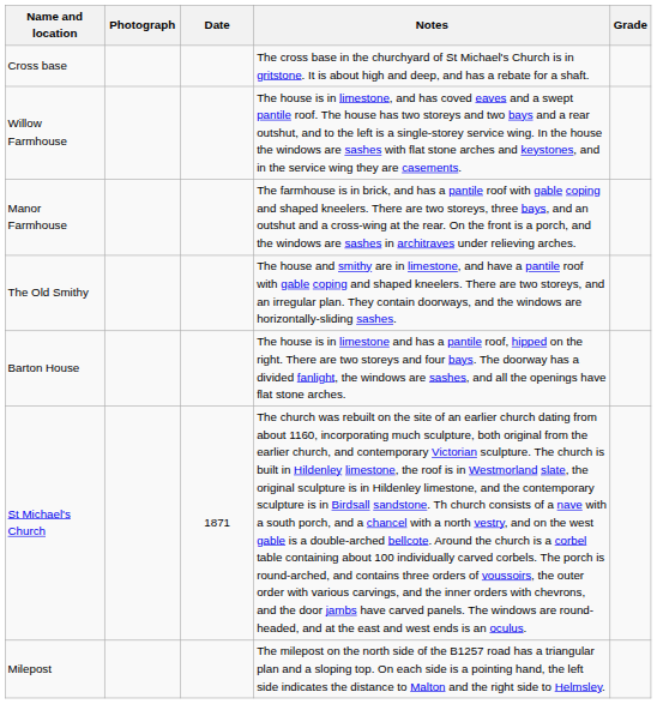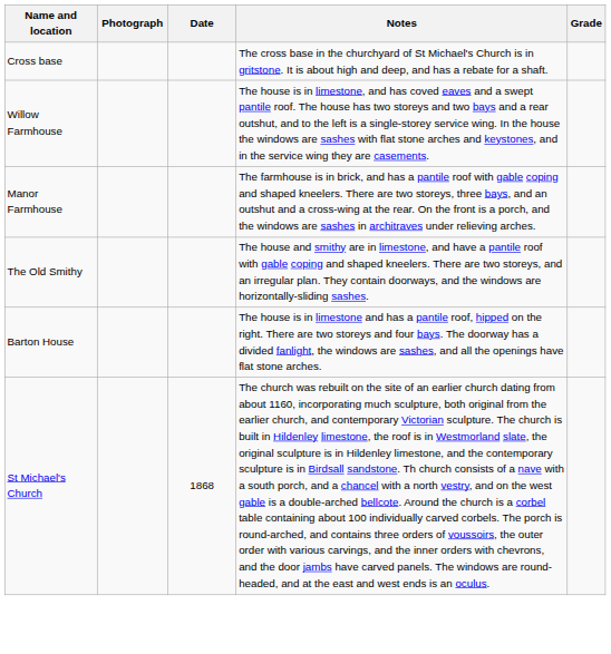 <table class="wikitable sortable plainrowheaders" style="width:100%; border:0px; text-align:left; line-height:150%">
 <tr>
 <th scope="col"  style="width:150px">Name and location</th>
 <th scope="col"  style="width:100px" class="unsortable">Photograph</th>
 <th scope="col"  style="width:120px">Date</th>
 <th scope="col"  style="width:650px" class="unsortable">Notes</th>
 <th scope="col"  style="width:50px">Grade</th>
 </tr>
 <tr>
 <td>Cross base<br><small></small></td>
 <td></td>
 <td align="center"></td>
 <td>The cross base in the churchyard of St Michael's Church is in <a href='#'>gritstone</a>.  It is about  high and  deep, and has a rebate for a shaft.</td>
 <td align="center" ></td>
 </tr>
 <tr>
 <td>Willow Farmhouse<br><small></small></td>
 <td></td>
 <td align="center"></td>
 <td>The house is in <a href='#'>limestone</a>, and has coved <a href='#'>eaves</a> and a swept <a href='#'>pantile</a> roof.  The house has two storeys and two <a href='#'>bays</a> and a rear outshut, and to the left is a single-storey service wing.  In the house the windows are <a href='#'>sashes</a> with flat stone arches and <a href='#'>keystones</a>, and in the service wing they are <a href='#'>casements</a>.</td>
 <td align="center" ></td>
 </tr>
 <tr>
 <td>Manor Farmhouse<br><small></small></td>
 <td></td>
 <td align="center"></td>
 <td>The farmhouse is in brick, and has a <a href='#'>pantile</a> roof with <a href='#'>gable</a> <a href='#'>coping</a> and shaped kneelers.  There are two storeys, three <a href='#'>bays</a>, and an outshut and a cross-wing at the rear.  On the front is a porch, and the windows are <a href='#'>sashes</a> in <a href='#'>architraves</a> under relieving arches.</td>
 <td align="center" ></td>
 </tr>
 <tr>
 <td>The Old Smithy<br><small></small></td>
 <td></td>
 <td align="center"></td>
 <td>The house and <a href='#'>smithy</a> are in <a href='#'>limestone</a>, and have a <a href='#'>pantile</a> roof with <a href='#'>gable</a> <a href='#'>coping</a> and shaped kneelers.  There are two storeys, and an irregular plan.  They contain doorways, and the windows are horizontally-sliding <a href='#'>sashes</a>.</td>
 <td align="center" ></td>
 </tr>
 <tr>
 <td>Barton House<br><small></small></td>
 <td></td>
 <td align="center"></td>
 <td>The house is in <a href='#'>limestone</a> and has a <a href='#'>pantile</a> roof, <a href='#'>hipped</a> on the right.  There are two storeys and four <a href='#'>bays</a>.  The doorway has a divided <a href='#'>fanlight</a>, the windows are <a href='#'>sashes</a>, and all the openings have flat stone arches.</td>
 <td align="center" ></td>
 </tr>
 <tr>
 <td><a href='#'>St Michael's Church</a><br><small></small></td>
 <td></td>
-<td align="center">1871</td>
+<td align="center">1868</td>
 <td>The church was rebuilt on the site of an earlier church dating from about 1160, incorporating much sculpture, both original from the earlier church, and contemporary <a href='#'>Victorian</a> sculpture.  The church is built in <a href='#'>Hildenley</a> <a href='#'>limestone</a>, the roof is in <a href='#'>Westmorland</a> <a href='#'>slate</a>, the original sculpture is in Hildenley limestone, and the contemporary sculpture is in <a href='#'>Birdsall</a> <a href='#'>sandstone</a>.  Th church consists of a <a href='#'>nave</a> with a south porch, and a <a href='#'>chancel</a> with a north <a href='#'>vestry</a>, and on the west <a href='#'>gable</a> is a double-arched <a href='#'>bellcote</a>.  Around the church is a <a href='#'>corbel</a> table containing about 100 individually carved corbels.  The porch is round-arched, and contains three orders of <a href='#'>voussoirs</a>, the outer order with various carvings, and the inner orders with chevrons, and the door <a href='#'>jambs</a> have carved panels.  The windows are round-headed, and at the east and west ends is an <a href='#'>oculus</a>.</td>
-<td align="center" ></td>
-</tr>
-<tr>
-<td>Milepost<br><small></small></td>
-<td></td>
-<td align="center"></td>
-<td>The milepost on the north side of the B1257 road has a triangular plan and a sloping top.  On each side is a pointing hand, the left side indicates the distance to <a href='#'>Malton</a> and the right side to <a href='#'>Helmsley</a>.</td>
 <td align="center" ></td>
 </tr>
 <tr>
 </tr>
 </table>
